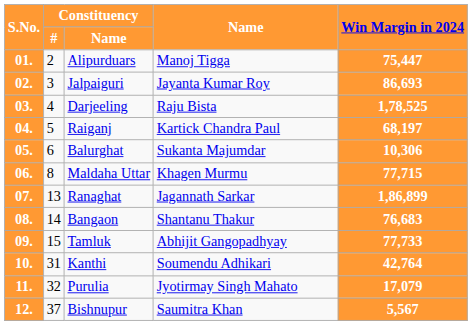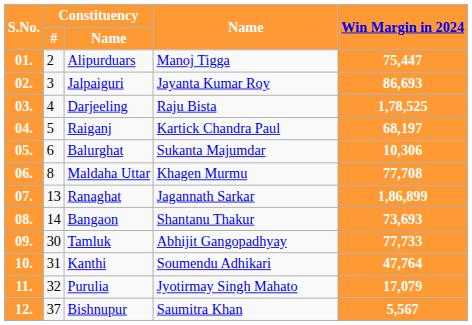 <table class="wikitable sortable">
 <tr>
 <th style="background-color:#FF9933; color:white" rowspan=2>S.No.</th>
 <th style="background-color:#FF9933; color:white" colspan=2>Constituency</th>
 <th style="background-color:#FF9933; color:white;width:200px" rowspan=2>Name</th>
 <th style="background-color:#FF9933; color:white" rowspan=2><a href='#'>Win Margin in 2024</a></th>
 </tr>
 <tr>
 <th style="background-color:#FF9933; color:white">#</th>
 <th style="background-color:#FF9933; color:white">Name</th>
 </tr>
 <tr>
 <th style="background-color:#FF9933; color:white">01.</th>
 <td>2</td>
 <td><a href='#'>Alipurduars</a></td>
 <td><a href='#'>Manoj Tigga</a></td>
 <td align=center style="background-color:#FF9933; color:white"><strong>75,447</strong></td>
 </tr>
 <tr>
 <th style="background-color:#FF9933; color:white">02.</th>
 <td>3</td>
 <td><a href='#'>Jalpaiguri</a></td>
 <td><a href='#'>Jayanta Kumar Roy</a></td>
 <td align=center style="background-color:#FF9933; color:white"><strong>86,693</strong></td>
 </tr>
 <tr>
 <th style="background-color:#FF9933; color:white">03.</th>
 <td>4</td>
 <td><a href='#'>Darjeeling</a></td>
 <td><a href='#'>Raju Bista</a></td>
 <td align=center style="background-color:#FF9933; color:white"><strong>1,78,525</strong></td>
 </tr>
 <tr>
 <th style="background-color:#FF9933; color:white">04.</th>
 <td>5</td>
 <td><a href='#'>Raiganj</a></td>
 <td><a href='#'>Kartick Chandra Paul</a></td>
 <td align=center style="background-color:#FF9933; color:white"><strong>68,197</strong></td>
 </tr>
 <tr>
 <th style="background-color:#FF9933; color:white">05.</th>
 <td>6</td>
 <td><a href='#'>Balurghat</a></td>
 <td><a href='#'>Sukanta Majumdar</a></td>
 <td align=center style="background-color:#FF9933; color:white"><strong>10,306</strong></td>
 </tr>
 <tr>
 <th style="background-color:#FF9933; color:white">06.</th>
 <td>8</td>
 <td><a href='#'>Maldaha Uttar</a></td>
 <td><a href='#'>Khagen Murmu</a></td>
-<td align=center style="background-color:#FF9933; color:white"><strong>77,715</strong></td>
+<td align=center style="background-color:#FF9933; color:white"><strong>77,708</strong></td>
 </tr>
 <tr>
 <th style="background-color:#FF9933; color:white">07.</th>
 <td>13</td>
 <td><a href='#'>Ranaghat</a></td>
 <td><a href='#'>Jagannath Sarkar</a></td>
 <td align=center style="background-color:#FF9933; color:white"><strong>1,86,899</strong></td>
 </tr>
 <tr>
 <th style="background-color:#FF9933; color:white">08.</th>
 <td>14</td>
 <td><a href='#'>Bangaon</a></td>
 <td><a href='#'>Shantanu Thakur</a></td>
-<td align=center style="background-color:#FF9933; color:white"><strong>76,683</strong></td>
+<td align=center style="background-color:#FF9933; color:white"><strong>73,693</strong></td>
 </tr>
 <tr>
 <th style="background-color:#FF9933; color:white">09.</th>
-<td>15</td>
+<td>30</td>
 <td><a href='#'>Tamluk</a></td>
 <td><a href='#'>Abhijit Gangopadhyay</a></td>
 <td align=center style="background-color:#FF9933; color:white"><strong>77,733</strong></td>
 </tr>
 <tr>
 <th style="background-color:#FF9933; color:white">10.</th>
 <td>31</td>
 <td><a href='#'>Kanthi</a></td>
 <td><a href='#'>Soumendu Adhikari</a></td>
-<td align=center style="background-color:#FF9933; color:white"><strong>42,764</strong></td>
+<td align=center style="background-color:#FF9933; color:white"><strong>47,764</strong></td>
 </tr>
 <tr>
 <th style="background-color:#FF9933; color:white">11.</th>
 <td>32</td>
 <td><a href='#'>Purulia</a></td>
 <td><a href='#'>Jyotirmay Singh Mahato</a></td>
 <td align=center style="background-color:#FF9933; color:white"><strong>17,079</strong></td>
 </tr>
 <tr>
 <th style="background-color:#FF9933; color:white">12.</th>
 <td>37</td>
 <td><a href='#'>Bishnupur</a></td>
 <td><a href='#'>Saumitra Khan</a></td>
 <td align=center style="background-color:#FF9933; color:white"><strong>5,567</strong></td>
 </tr>
 </table>
